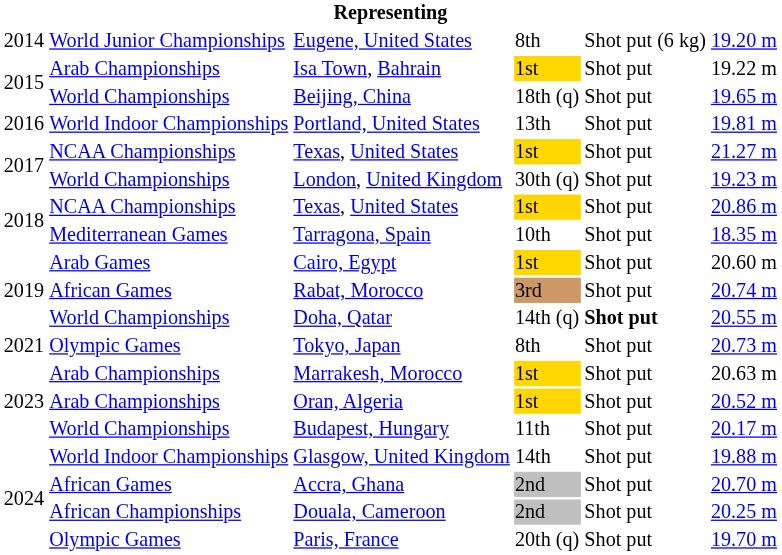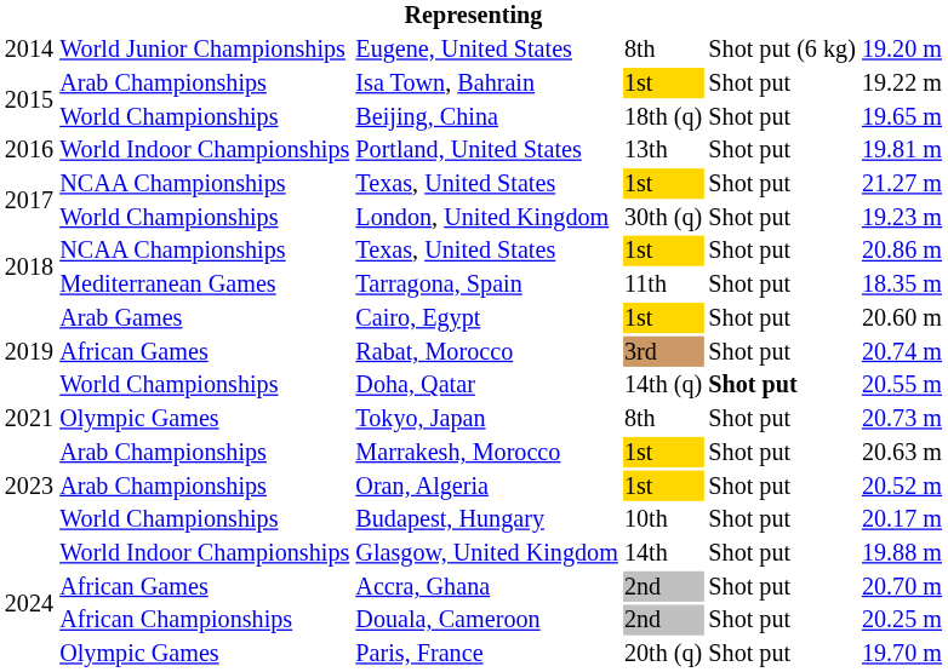 <table>
 <tr>
 <th colspan="6">Representing </th>
 </tr>
 <tr>
 <td>2014</td>
 <td><a href='#'>World Junior Championships</a></td>
 <td><a href='#'>Eugene, United States</a></td>
 <td>8th</td>
 <td>Shot put (6 kg)</td>
 <td><a href='#'>19.20 m</a></td>
 </tr>
 <tr>
 <td rowspan=2>2015</td>
 <td><a href='#'>Arab Championships</a></td>
 <td><a href='#'>Isa Town</a>, <a href='#'>Bahrain</a></td>
 <td bgcolor=gold>1st</td>
 <td>Shot put</td>
 <td>19.22 m</td>
 </tr>
 <tr>
 <td><a href='#'>World Championships</a></td>
 <td><a href='#'>Beijing, China</a></td>
 <td>18th (q)</td>
 <td>Shot put</td>
 <td><a href='#'>19.65 m</a></td>
 </tr>
 <tr>
 <td>2016</td>
 <td><a href='#'>World Indoor Championships</a></td>
 <td><a href='#'>Portland, United States</a></td>
 <td>13th</td>
 <td>Shot put</td>
 <td><a href='#'>19.81 m</a></td>
 </tr>
 <tr>
 <td rowspan=2>2017</td>
 <td><a href='#'>NCAA Championships</a></td>
 <td><a href='#'>Texas</a>, <a href='#'>United States</a></td>
 <td bgcolor=gold>1st</td>
 <td>Shot put</td>
 <td><a href='#'>21.27 m</a></td>
 </tr>
 <tr>
 <td><a href='#'>World Championships</a></td>
 <td><a href='#'>London</a>, <a href='#'>United Kingdom</a></td>
 <td>30th (q)</td>
 <td>Shot put</td>
 <td><a href='#'>19.23 m</a></td>
 </tr>
 <tr>
 <td rowspan=2>2018</td>
 <td><a href='#'>NCAA Championships</a></td>
 <td><a href='#'>Texas</a>, <a href='#'>United States</a></td>
 <td bgcolor=gold>1st</td>
 <td>Shot put</td>
 <td><a href='#'>20.86 m</a></td>
 </tr>
 <tr>
 <td><a href='#'>Mediterranean Games</a></td>
 <td><a href='#'>Tarragona, Spain</a></td>
-<td>10th</td>
+<td>11th</td>
 <td>Shot put</td>
 <td><a href='#'>18.35 m</a></td>
 </tr>
 <tr>
 <td rowspan=3>2019</td>
 <td><a href='#'>Arab Games</a></td>
 <td><a href='#'>Cairo, Egypt</a></td>
 <td bgcolor=gold>1st</td>
 <td>Shot put</td>
 <td>20.60 m</td>
 </tr>
 <tr>
 <td><a href='#'>African Games</a></td>
 <td><a href='#'>Rabat, Morocco</a></td>
 <td bgcolor=cc9966>3rd</td>
 <td>Shot put</td>
 <td><a href='#'>20.74 m</a></td>
 </tr>
 <tr>
 <td><a href='#'>World Championships</a></td>
 <td><a href='#'>Doha, Qatar</a></td>
 <td>14th (q)</td>
 <td><strong>Shot put</strong></td>
 <td><a href='#'>20.55 m</a></td>
 </tr>
 <tr>
 <td>2021</td>
 <td><a href='#'>Olympic Games</a></td>
 <td><a href='#'>Tokyo, Japan</a></td>
 <td>8th</td>
 <td>Shot put</td>
 <td><a href='#'>20.73 m</a></td>
 </tr>
 <tr>
 <td rowspan=3>2023</td>
 <td><a href='#'>Arab Championships</a></td>
 <td><a href='#'>Marrakesh, Morocco</a></td>
 <td bgcolor=gold>1st</td>
 <td>Shot put</td>
 <td>20.63 m</td>
 </tr>
 <tr>
 <td><a href='#'>Arab Championships</a></td>
 <td><a href='#'>Oran, Algeria</a></td>
 <td bgcolor=gold>1st</td>
 <td>Shot put</td>
 <td><a href='#'>20.52 m</a></td>
 </tr>
 <tr>
 <td><a href='#'>World Championships</a></td>
 <td><a href='#'>Budapest, Hungary</a></td>
-<td>11th</td>
+<td>10th</td>
 <td>Shot put</td>
 <td><a href='#'>20.17 m</a></td>
 </tr>
 <tr>
 <td rowspan=4>2024</td>
 <td><a href='#'>World Indoor Championships</a></td>
 <td><a href='#'>Glasgow, United Kingdom</a></td>
 <td>14th</td>
 <td>Shot put</td>
 <td><a href='#'>19.88 m</a></td>
 </tr>
 <tr>
 <td><a href='#'>African Games</a></td>
 <td><a href='#'>Accra, Ghana</a></td>
 <td bgcolor=silver>2nd</td>
 <td>Shot put</td>
 <td><a href='#'>20.70 m</a></td>
 </tr>
 <tr>
 <td><a href='#'>African Championships</a></td>
 <td><a href='#'>Douala, Cameroon</a></td>
 <td bgcolor=silver>2nd</td>
 <td>Shot put</td>
 <td><a href='#'>20.25 m</a></td>
 </tr>
 <tr>
 <td><a href='#'>Olympic Games</a></td>
 <td><a href='#'>Paris, France</a></td>
 <td>20th (q)</td>
 <td>Shot put</td>
 <td><a href='#'>19.70 m</a></td>
 </tr>
 </table>
